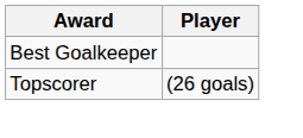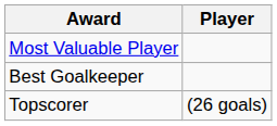 <table class="wikitable">
 <tr>
 <th>Award</th>
 <th>Player</th>
+</tr>
+<tr>
+<td><a href='#'>Most Valuable Player</a></td>
+<td></td>
 </tr>
 <tr>
 <td>Best Goalkeeper</td>
 <td></td>
 </tr>
 <tr>
 <td>Topscorer</td>
 <td> (26 goals)</td>
 </tr>
 </table>
